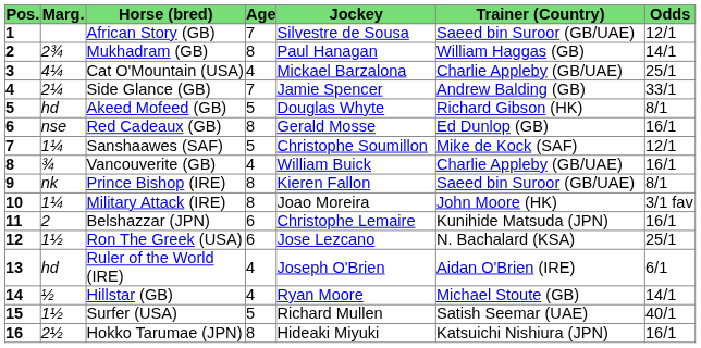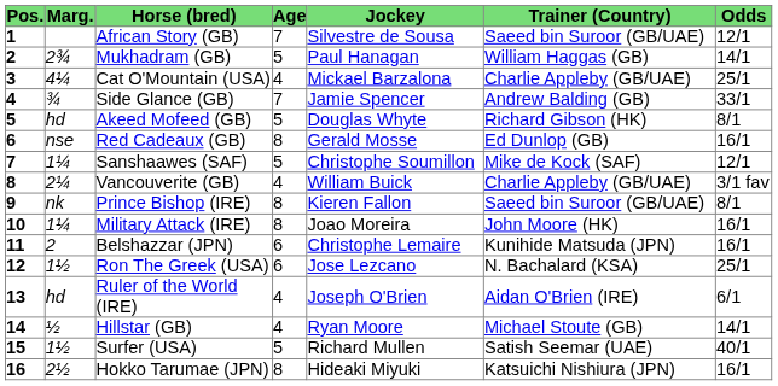 <table class = "sortable" | border="1" cellpadding="0" style="border-collapse: collapse;">
 <tr style="background:#7d7; text-align:center;">
 <th style="width:35px;"><strong>Pos.</strong></th>
 <th style="width:45px;"><strong>Marg.</strong></th>
 <th style="width:160px;"><strong>Horse (bred)</strong></th>
 <th style="width:30px;"><strong>Age</strong></th>
 <th style="width:160px;"><strong>Jockey</strong></th>
 <th style="width:210px;"><strong>Trainer (Country)</strong></th>
 <th style="width:50px;"><strong>Odds</strong></th>
 </tr>
 <tr>
 <td><strong>1</strong></td>
 <td></td>
 <td><a href='#'>African Story</a> (GB)</td>
 <td>7</td>
 <td><a href='#'>Silvestre de Sousa</a></td>
 <td><a href='#'>Saeed bin Suroor</a> (GB/UAE)</td>
 <td>12/1</td>
 </tr>
 <tr>
 <td><strong>2</strong></td>
 <td><em>2¾</em></td>
 <td><a href='#'>Mukhadram</a> (GB)</td>
-<td>8</td>
+<td>5</td>
 <td><a href='#'>Paul Hanagan</a></td>
 <td><a href='#'>William Haggas</a> (GB)</td>
 <td>14/1</td>
 </tr>
 <tr>
 <td><strong>3</strong></td>
 <td><em>4¼</em></td>
 <td>Cat O'Mountain (USA)</td>
 <td>4</td>
 <td><a href='#'>Mickael Barzalona</a></td>
 <td><a href='#'>Charlie Appleby</a> (GB/UAE)</td>
 <td>25/1</td>
 </tr>
 <tr>
 <td><strong>4</strong></td>
-<td><em>2¼</em></td>
+<td><em>¾</em></td>
 <td>Side Glance (GB)</td>
 <td>7</td>
 <td><a href='#'>Jamie Spencer</a></td>
 <td><a href='#'>Andrew Balding</a> (GB)</td>
 <td>33/1</td>
 </tr>
 <tr>
 <td><strong>5</strong></td>
 <td><em>hd</em></td>
 <td><a href='#'>Akeed Mofeed</a> (GB)</td>
 <td>5</td>
 <td><a href='#'>Douglas Whyte</a></td>
 <td><a href='#'>Richard Gibson</a> (HK)</td>
 <td>8/1</td>
 </tr>
 <tr>
 <td><strong>6</strong></td>
 <td><em>nse</em></td>
 <td><a href='#'>Red Cadeaux</a> (GB)</td>
 <td>8</td>
 <td><a href='#'>Gerald Mosse</a></td>
 <td><a href='#'>Ed Dunlop</a> (GB)</td>
 <td>16/1</td>
 </tr>
 <tr>
 <td><strong>7</strong></td>
 <td><em>1¼</em></td>
 <td>Sanshaawes (SAF)</td>
 <td>5</td>
 <td><a href='#'>Christophe Soumillon</a></td>
 <td><a href='#'>Mike de Kock</a> (SAF)</td>
 <td>12/1</td>
 </tr>
 <tr>
 <td><strong>8</strong></td>
-<td><em>¾</em></td>
+<td><em>2¼</em></td>
 <td>Vancouverite (GB)</td>
 <td>4</td>
 <td><a href='#'>William Buick</a></td>
 <td><a href='#'>Charlie Appleby</a> (GB/UAE)</td>
-<td>16/1</td>
+<td>3/1 fav</td>
 </tr>
 <tr>
 <td><strong>9</strong></td>
 <td><em>nk</em></td>
 <td><a href='#'>Prince Bishop</a> (IRE)</td>
 <td>8</td>
 <td><a href='#'>Kieren Fallon</a></td>
 <td><a href='#'>Saeed bin Suroor</a> (GB/UAE)</td>
 <td>8/1</td>
 </tr>
 <tr>
 <td><strong>10</strong></td>
 <td><em>1¼</em></td>
 <td><a href='#'>Military Attack</a> (IRE)</td>
 <td>8</td>
 <td>Joao Moreira</td>
 <td><a href='#'>John Moore</a> (HK)</td>
-<td>3/1 fav</td>
+<td>16/1</td>
 </tr>
 <tr>
 <td><strong>11</strong></td>
 <td><em>2</em></td>
 <td>Belshazzar (JPN)</td>
 <td>6</td>
 <td><a href='#'>Christophe Lemaire</a></td>
 <td>Kunihide Matsuda (JPN)</td>
 <td>16/1</td>
 </tr>
 <tr>
 <td><strong>12</strong></td>
 <td><em>1½</em></td>
 <td><a href='#'>Ron The Greek</a> (USA)</td>
 <td>6</td>
 <td><a href='#'>Jose Lezcano</a></td>
 <td>N. Bachalard (KSA)</td>
 <td>25/1</td>
 </tr>
 <tr>
 <td><strong>13</strong></td>
 <td><em>hd</em></td>
 <td><a href='#'>Ruler of the World</a> (IRE)</td>
 <td>4</td>
 <td><a href='#'>Joseph O'Brien</a></td>
 <td><a href='#'>Aidan O'Brien</a> (IRE)</td>
 <td>6/1</td>
 </tr>
 <tr>
 <td><strong>14</strong></td>
 <td><em>½</em></td>
 <td><a href='#'>Hillstar</a> (GB)</td>
 <td>4</td>
 <td><a href='#'>Ryan Moore</a></td>
 <td><a href='#'>Michael Stoute</a> (GB)</td>
 <td>14/1</td>
 </tr>
 <tr>
 <td><strong>15</strong></td>
 <td><em>1½</em></td>
 <td>Surfer (USA)</td>
 <td>5</td>
 <td>Richard Mullen</td>
 <td>Satish Seemar (UAE)</td>
 <td>40/1</td>
 </tr>
 <tr>
 <td><strong>16</strong></td>
 <td><em>2½</em></td>
 <td>Hokko Tarumae (JPN)</td>
 <td>8</td>
 <td>Hideaki Miyuki</td>
 <td>Katsuichi Nishiura (JPN)</td>
 <td>16/1</td>
 </tr>
 </table>
